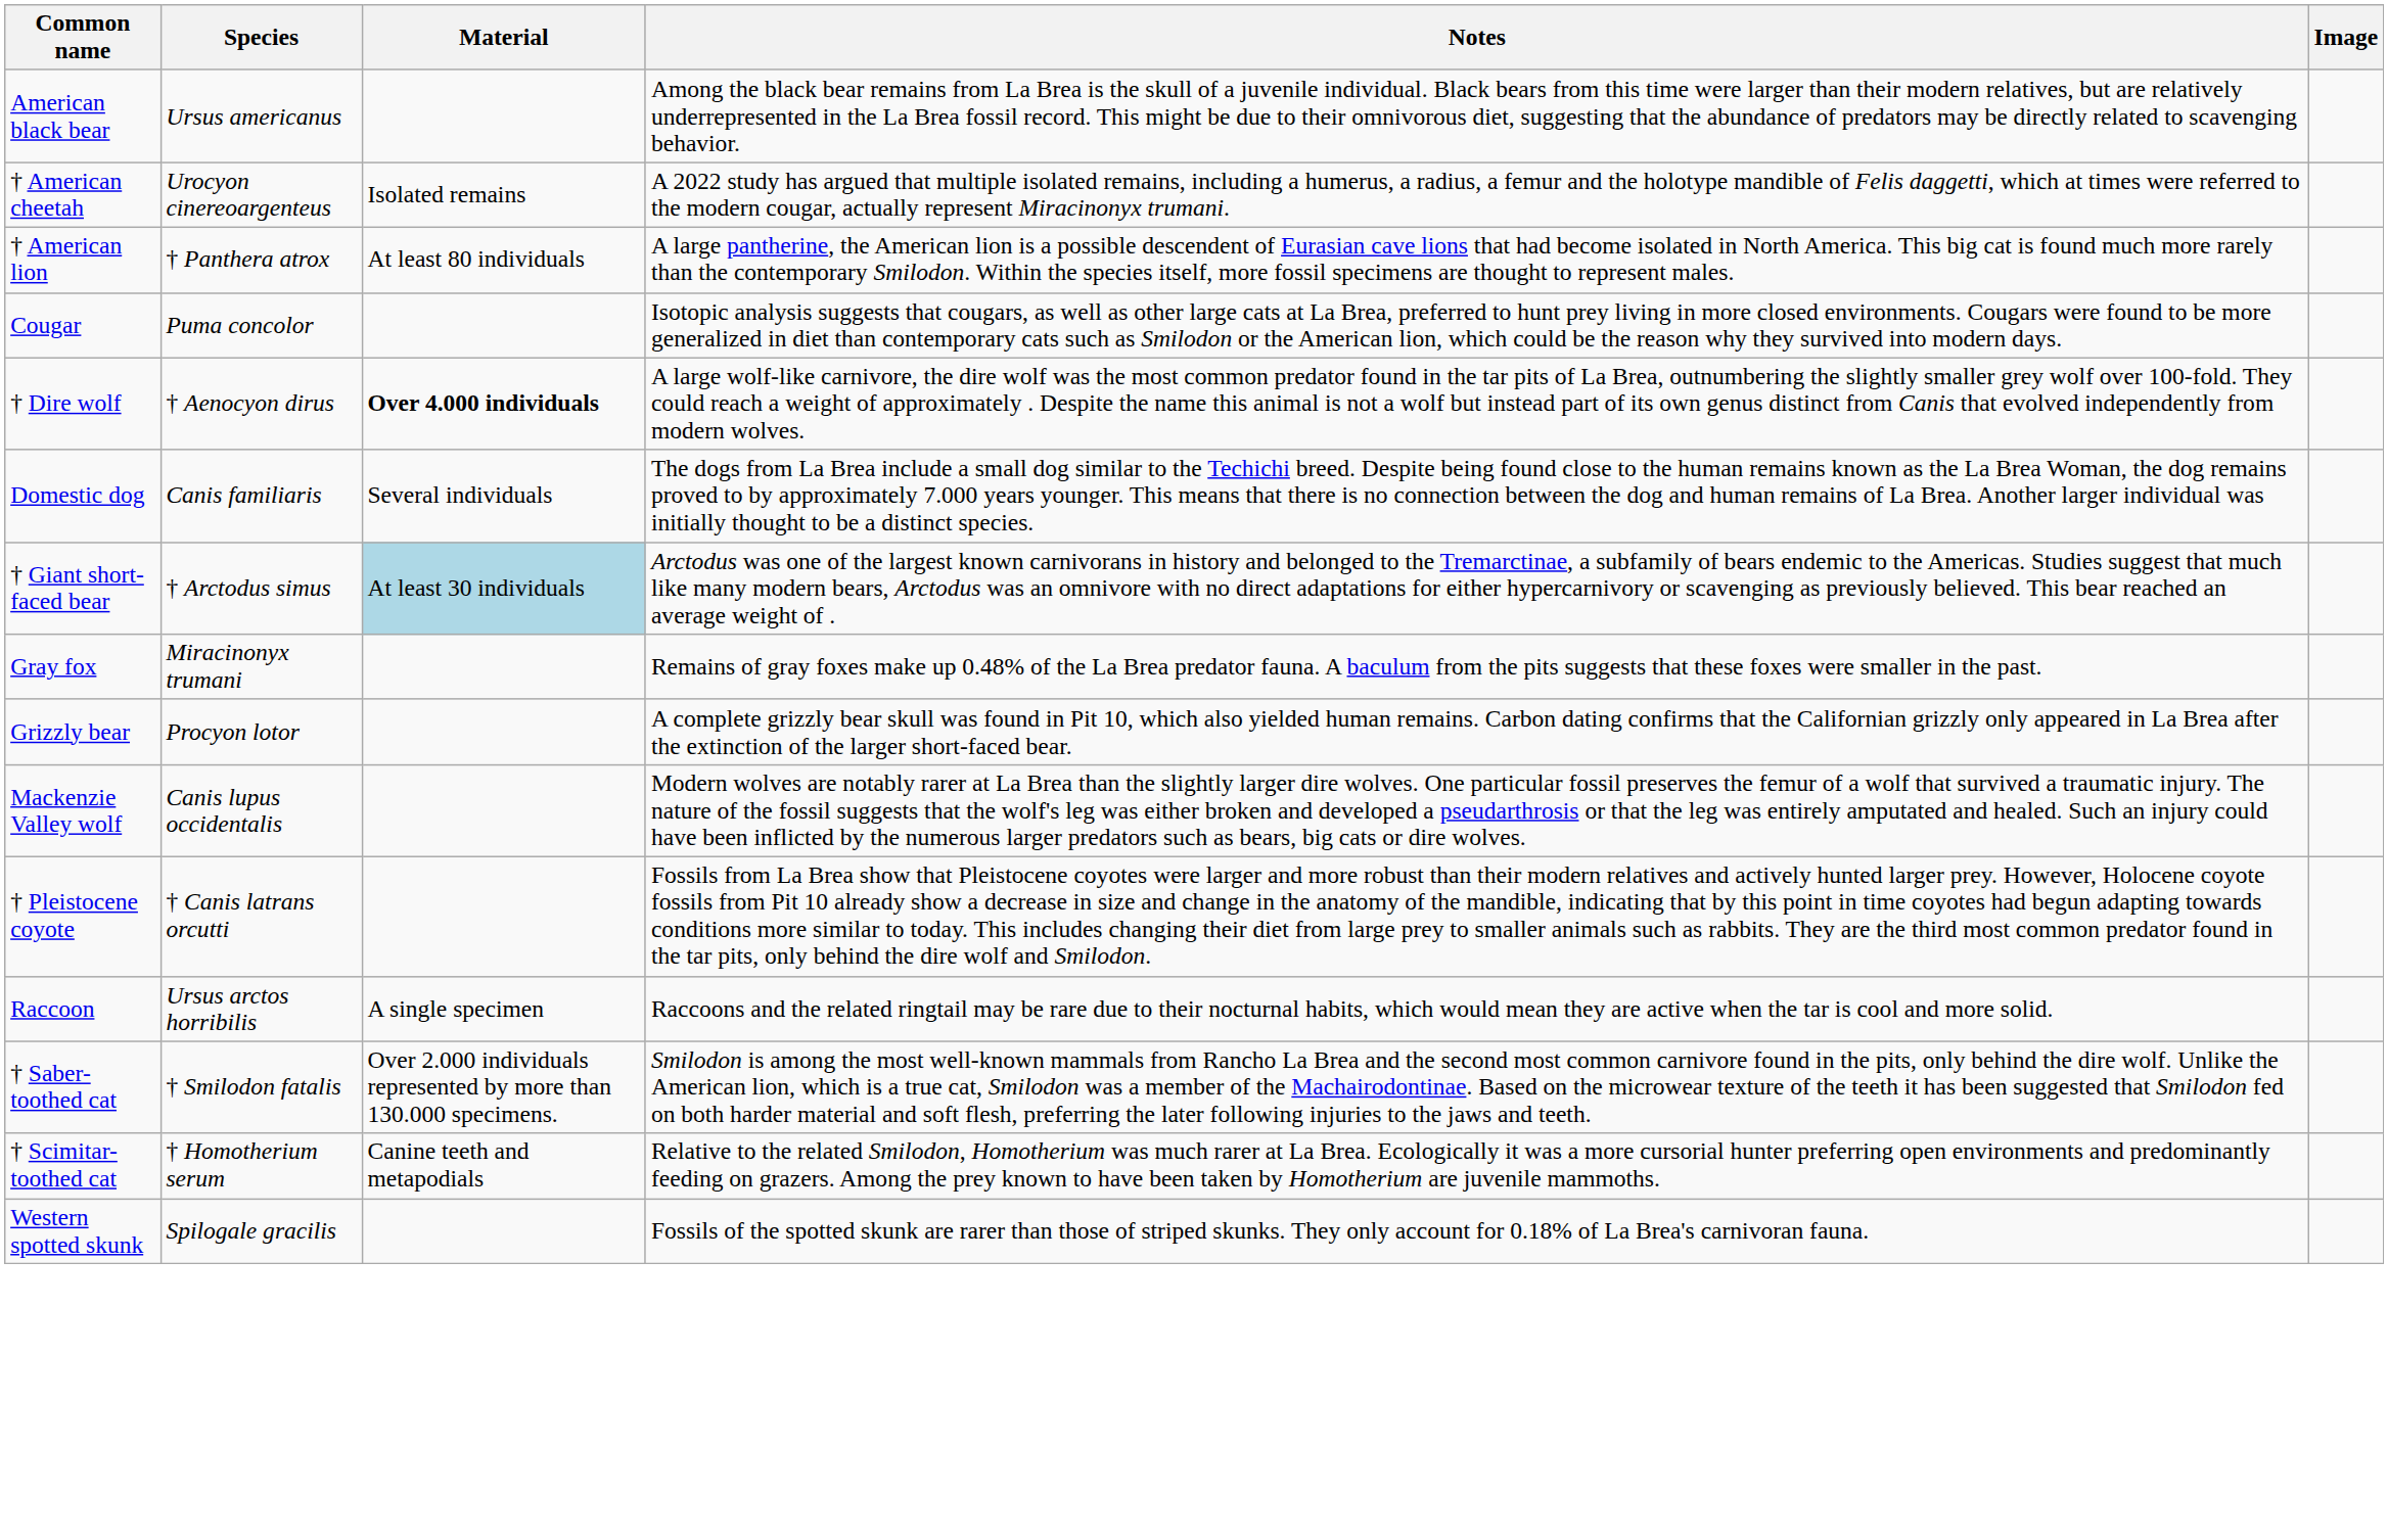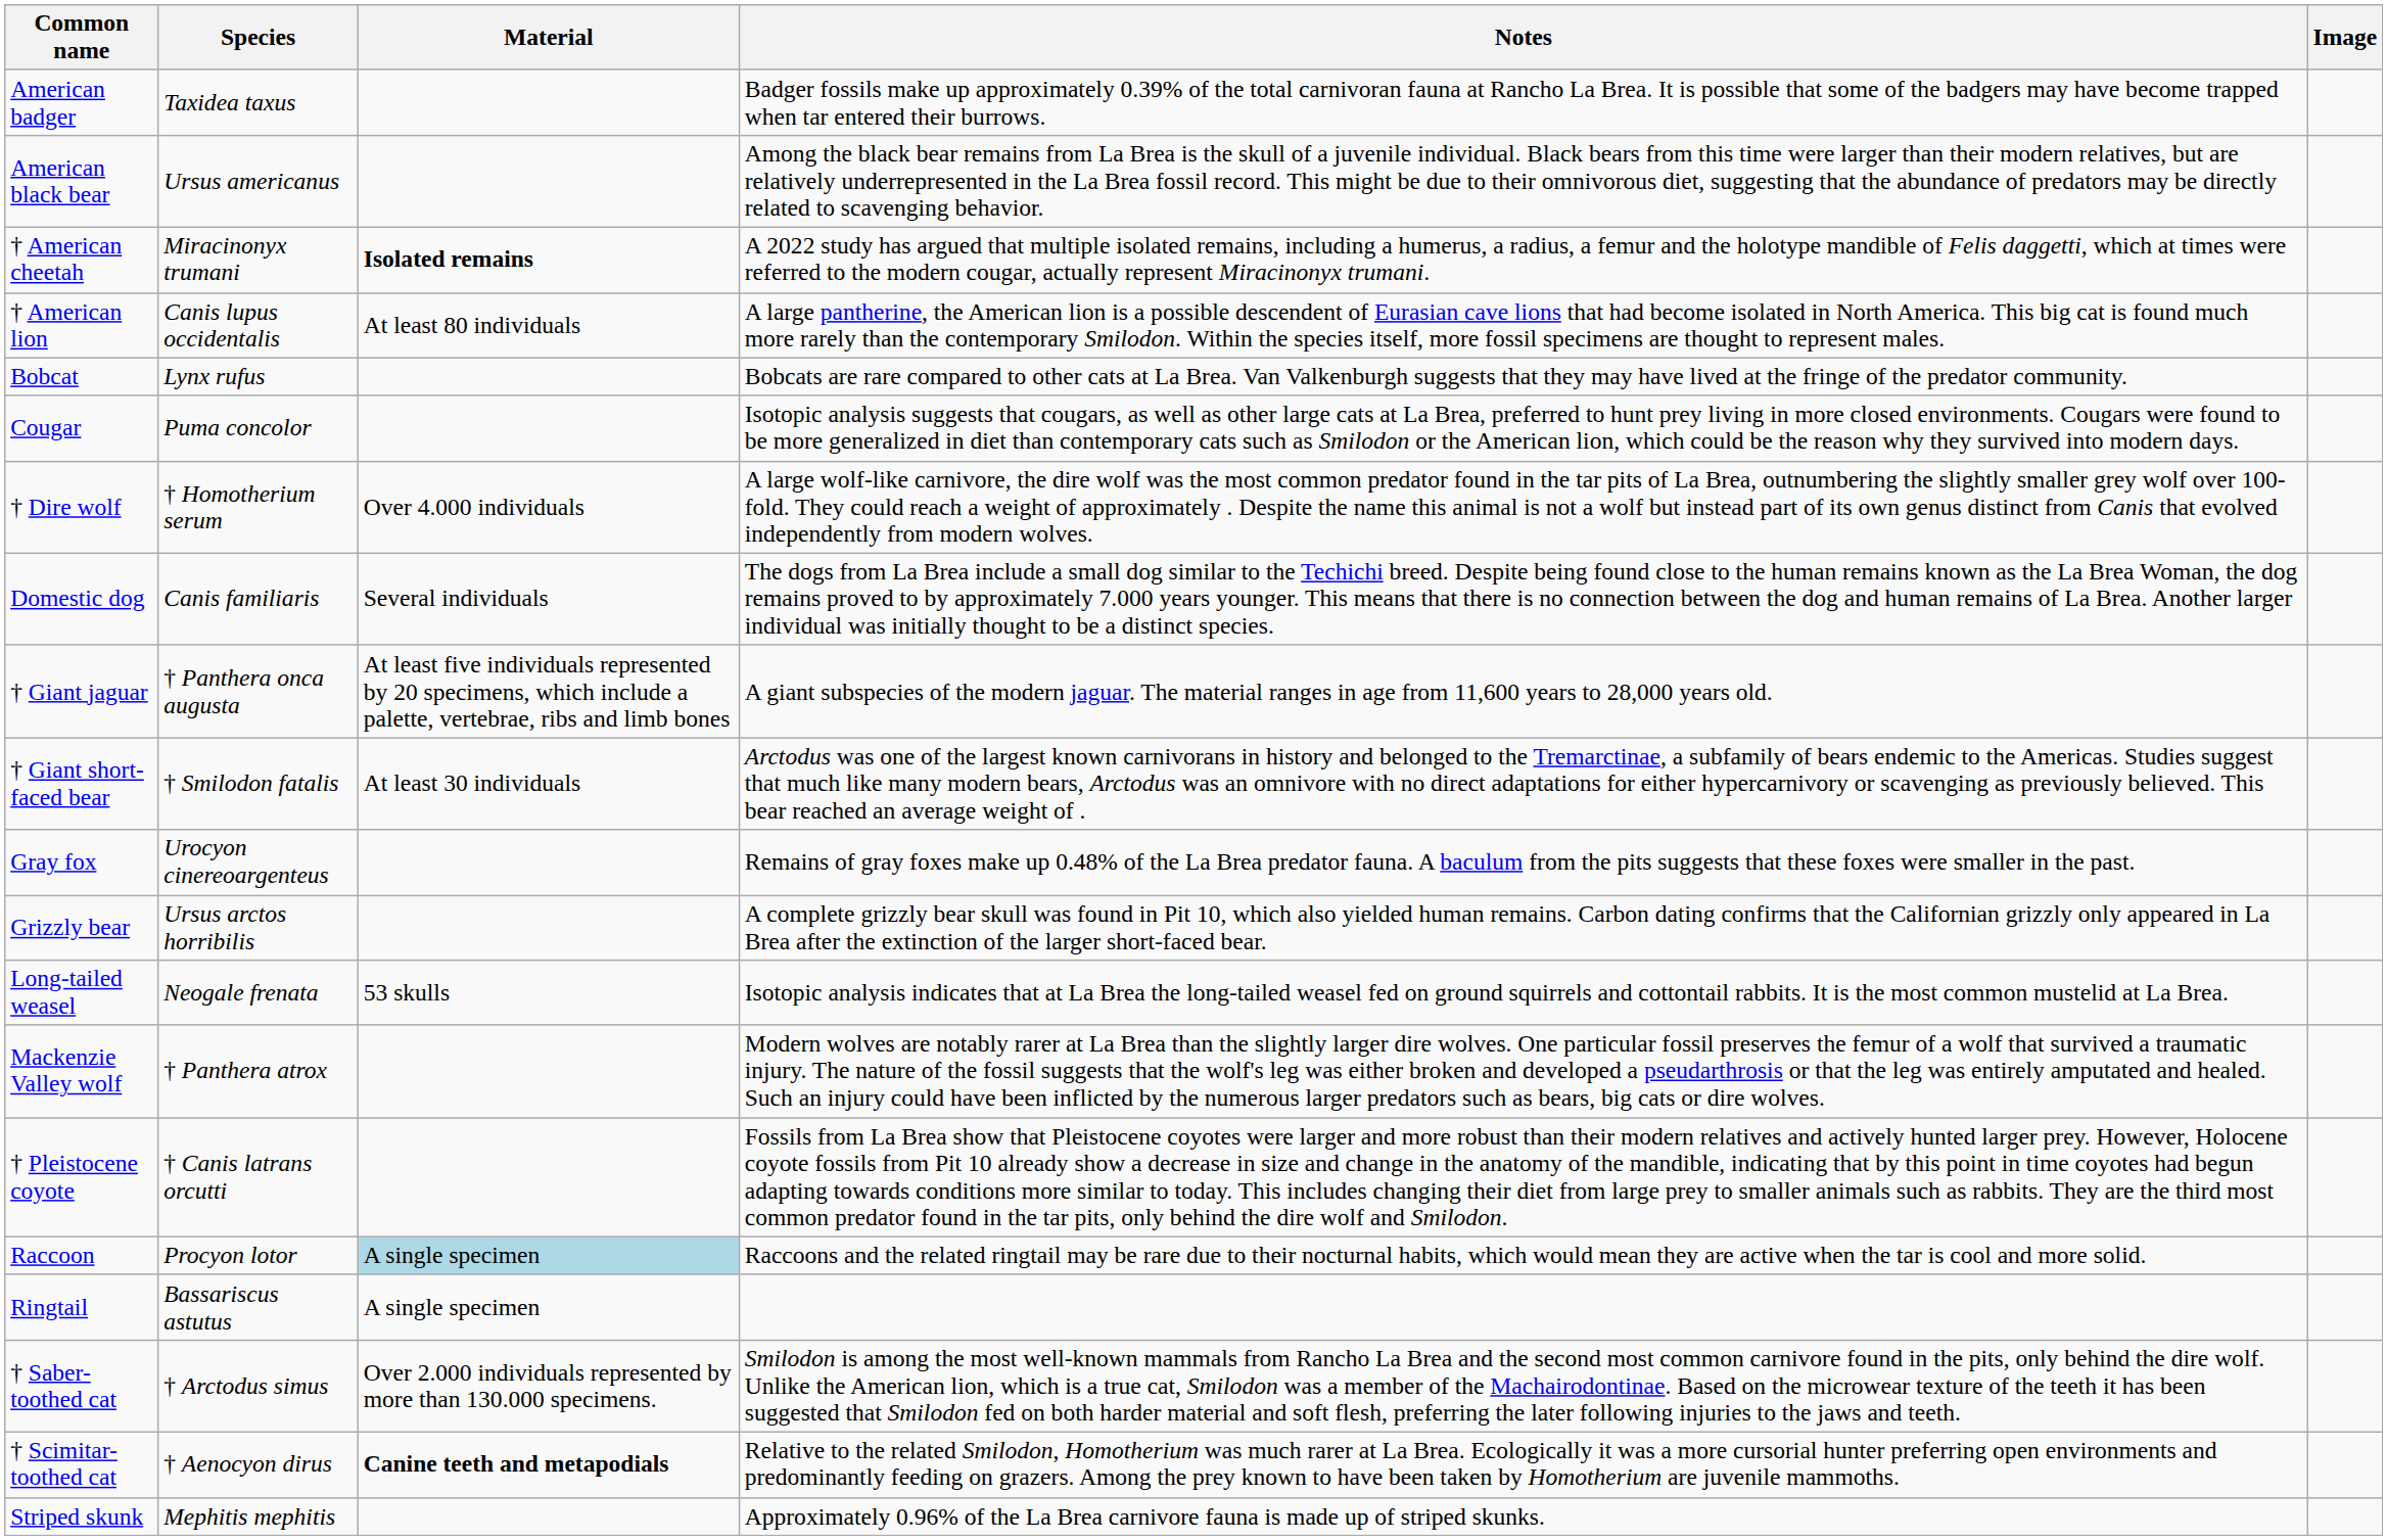 <table class="wikitable" align="center" width="100%">
 <tr>
 <th>Common name</th>
 <th>Species</th>
 <th>Material</th>
 <th>Notes</th>
 <th>Image</th>
+</tr>
+<tr>
+<td><a href='#'>American badger</a></td>
+<td><em>Taxidea taxus</em></td>
+<td></td>
+<td>Badger fossils make up approximately 0.39% of the total carnivoran fauna at Rancho La Brea. It is possible that some of the badgers may have become trapped when tar entered their burrows.</td>
+<td></td>
 </tr>
 <tr>
 <td><a href='#'>American black bear</a></td>
 <td><em>Ursus americanus</em></td>
 <td></td>
 <td>Among the black bear remains from La Brea is the skull of a juvenile individual. Black bears from this time were larger than their modern relatives, but are relatively underrepresented in the La Brea fossil record. This might be due to their omnivorous diet, suggesting that the abundance of predators may be directly related to scavenging behavior.</td>
 <td></td>
 </tr>
 <tr>
 <td>† <a href='#'>American cheetah</a></td>
-<td><em>Urocyon cinereoargenteus</em></td>
-<td>Isolated remains</td>
+<td><em>Miracinonyx trumani</em></td>
+<td><strong>Isolated remains</strong></td>
 <td>A 2022 study has argued that multiple isolated remains, including a humerus, a radius, a femur and the holotype mandible of <em>Felis daggetti</em>, which at times were referred to the modern cougar, actually represent <em>Miracinonyx trumani</em>.</td>
 <td></td>
 </tr>
 <tr>
 <td>† <a href='#'>American lion</a></td>
-<td>† <em>Panthera atrox</em></td>
+<td><em>Canis lupus occidentalis</em></td>
 <td>At least 80 individuals</td>
 <td>A large <a href='#'>pantherine</a>, the American lion is a possible descendent of <a href='#'>Eurasian cave lions</a> that had become isolated in North America. This big cat is found much more rarely than the contemporary <em>Smilodon</em>. Within the species itself, more fossil specimens are thought to represent males.</td>
+<td></td>
+</tr>
+<tr>
+<td><a href='#'>Bobcat</a></td>
+<td><em>Lynx rufus</em></td>
+<td></td>
+<td>Bobcats are rare compared to other cats at La Brea. Van Valkenburgh suggests that they may have lived at the fringe of the predator community.</td>
 <td></td>
 </tr>
 <tr>
 <td><a href='#'>Cougar</a></td>
 <td><em>Puma concolor</em></td>
 <td></td>
 <td>Isotopic analysis suggests that cougars, as well as other large cats at La Brea, preferred to hunt prey living in more closed environments. Cougars were found to be more generalized in diet than contemporary cats such as <em>Smilodon</em> or the American lion, which could be the reason why they survived into modern days.</td>
 <td></td>
 </tr>
 <tr>
 <td>† <a href='#'>Dire wolf</a></td>
-<td>† <em>Aenocyon dirus</em></td>
-<td><strong>Over 4.000 individuals</strong></td>
+<td>† <em>Homotherium serum</em></td>
+<td>Over 4.000 individuals</td>
 <td>A large wolf-like carnivore, the dire wolf was the most common predator found in the tar pits of La Brea, outnumbering the slightly smaller grey wolf over 100-fold. They could reach a weight of approximately . Despite the name this animal is not a wolf but instead part of its own genus distinct from <em>Canis</em> that evolved independently from modern wolves.</td>
 <td></td>
 </tr>
 <tr>
 <td><a href='#'>Domestic dog</a></td>
 <td><em>Canis familiaris</em></td>
 <td>Several individuals</td>
 <td>The dogs from La Brea include a small dog similar to the <a href='#'>Techichi</a> breed. Despite being found close to the human remains known as the La Brea Woman, the dog remains proved to by approximately 7.000 years younger. This means that there is no connection between the dog and human remains of La Brea. Another larger individual was initially thought to be a distinct species.</td>
 <td></td>
 </tr>
 <tr>
+<td>† <a href='#'>Giant jaguar</a></td>
+<td>† <em>Panthera onca augusta</em></td>
+<td>At least five individuals represented by 20 specimens, which include a palette, vertebrae, ribs and limb bones</td>
+<td>A giant subspecies of the modern <a href='#'>jaguar</a>. The material ranges in age from 11,600 years to 28,000 years old.</td>
+<td></td>
+</tr>
+<tr>
 <td>† <a href='#'>Giant short-faced bear</a></td>
-<td>† <em>Arctodus simus</em></td>
-<td style="background: lightblue;">At least 30 individuals</td>
+<td>† <em>Smilodon fatalis</em></td>
+<td>At least 30 individuals</td>
 <td><em>Arctodus</em> was one of the largest known carnivorans in history and belonged to the <a href='#'>Tremarctinae</a>, a subfamily of bears endemic to the Americas. Studies suggest that much like many modern bears, <em>Arctodus</em> was an omnivore with no direct adaptations for either hypercarnivory or scavenging as previously believed. This bear reached an average weight of .</td>
 <td></td>
 </tr>
 <tr>
 <td><a href='#'>Gray fox</a></td>
-<td><em>Miracinonyx trumani</em></td>
+<td><em>Urocyon cinereoargenteus</em></td>
 <td></td>
 <td>Remains of gray foxes make up 0.48% of the La Brea predator fauna. A <a href='#'>baculum</a> from the pits suggests that these foxes were smaller in the past.</td>
 <td></td>
 </tr>
 <tr>
 <td><a href='#'>Grizzly bear</a></td>
-<td><em>Procyon lotor</em></td>
+<td><em>Ursus arctos horribilis</em></td>
 <td></td>
 <td>A complete grizzly bear skull was found in Pit 10, which also yielded human remains. Carbon dating confirms that the Californian grizzly only appeared in La Brea after the extinction of the larger short-faced bear.</td>
 <td></td>
 </tr>
 <tr>
+<td><a href='#'>Long-tailed weasel</a></td>
+<td><em>Neogale frenata</em></td>
+<td>53 skulls</td>
+<td>Isotopic analysis indicates that at La Brea the long-tailed weasel fed on ground squirrels and cottontail rabbits. It is the most common mustelid at La Brea.</td>
+<td></td>
+</tr>
+<tr>
 <td><a href='#'>Mackenzie Valley wolf</a></td>
-<td><em>Canis lupus occidentalis</em></td>
+<td>† <em>Panthera atrox</em></td>
 <td></td>
 <td>Modern wolves are notably rarer at La Brea than the slightly larger dire wolves. One particular fossil preserves the femur of a wolf that survived a traumatic injury. The nature of the fossil suggests that the wolf's leg was either broken and developed a <a href='#'>pseudarthrosis</a> or that the leg was entirely amputated and healed. Such an injury could have been inflicted by the numerous larger predators such as bears, big cats or dire wolves.</td>
 <td></td>
 </tr>
 <tr>
 <td>† <a href='#'>Pleistocene coyote</a></td>
 <td>† <em>Canis latrans orcutti</em></td>
 <td></td>
 <td>Fossils from La Brea show that Pleistocene coyotes were larger and more robust than their modern relatives and actively hunted larger prey. However, Holocene coyote fossils from Pit 10 already show a decrease in size and change in the anatomy of the mandible, indicating that by this point in time coyotes had begun adapting towards conditions more similar to today. This includes changing their diet from large prey to smaller animals such as rabbits. They are the third most common predator found in the tar pits, only behind the dire wolf and <em>Smilodon</em>.</td>
 <td></td>
 </tr>
 <tr>
 <td><a href='#'>Raccoon</a></td>
-<td><em>Ursus arctos horribilis</em></td>
-<td>A single specimen</td>
+<td><em>Procyon lotor</em></td>
+<td style="background: lightblue;">A single specimen</td>
 <td>Raccoons and the related ringtail may be rare due to their nocturnal habits, which would mean they are active when the tar is cool and more solid.</td>
 <td></td>
 </tr>
 <tr>
+<td><a href='#'>Ringtail</a></td>
+<td><em>Bassariscus astutus</em></td>
+<td>A single specimen</td>
+<td></td>
+<td></td>
+</tr>
+<tr>
 <td>† <a href='#'>Saber-toothed cat</a></td>
-<td>† <em>Smilodon fatalis</em></td>
+<td>† <em>Arctodus simus</em></td>
 <td>Over 2.000 individuals represented by more than 130.000 specimens.</td>
 <td><em>Smilodon</em> is among the most well-known mammals from Rancho La Brea and the second most common carnivore found in the pits, only behind the dire wolf. Unlike the American lion, which is a true cat, <em>Smilodon</em> was a member of the <a href='#'>Machairodontinae</a>. Based on the microwear texture of the teeth it has been suggested that <em>Smilodon</em> fed on both harder material and soft flesh, preferring the later following injuries to the jaws and teeth.</td>
 <td></td>
 </tr>
 <tr>
 <td>† <a href='#'>Scimitar-toothed cat</a></td>
-<td>† <em>Homotherium serum</em></td>
-<td>Canine teeth and metapodials</td>
+<td>† <em>Aenocyon dirus</em></td>
+<td><strong>Canine teeth and metapodials</strong></td>
 <td>Relative to the related <em>Smilodon</em>, <em>Homotherium</em> was much rarer at La Brea. Ecologically it was a more cursorial hunter preferring open environments and predominantly feeding on grazers. Among the prey known to have been taken by <em>Homotherium</em> are juvenile mammoths.</td>
 <td></td>
 </tr>
 <tr>
-<td><a href='#'>Western spotted skunk</a></td>
-<td><em>Spilogale gracilis</em></td>
+<td><a href='#'>Striped skunk</a></td>
+<td><em>Mephitis mephitis</em></td>
 <td></td>
-<td>Fossils of the spotted skunk are rarer than those of striped skunks. They only account for 0.18% of La Brea's carnivoran fauna.</td>
+<td>Approximately 0.96% of the La Brea carnivore fauna is made up of striped skunks.</td>
 <td></td>
 </tr>
 <tr>
 </tr>
 </table>
